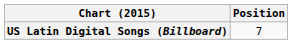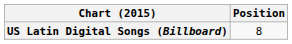 <table class="wikitable plainrowheaders">
 <tr>
 <th scope="col">Chart (2015)</th>
 <th scope="col">Position</th>
 </tr>
 <tr>
 <th scope="row">US Latin Digital Songs (<em>Billboard</em>)</th>
-<td align="center">7</td>
+<td align="center">8</td>
 </tr>
 </table>
